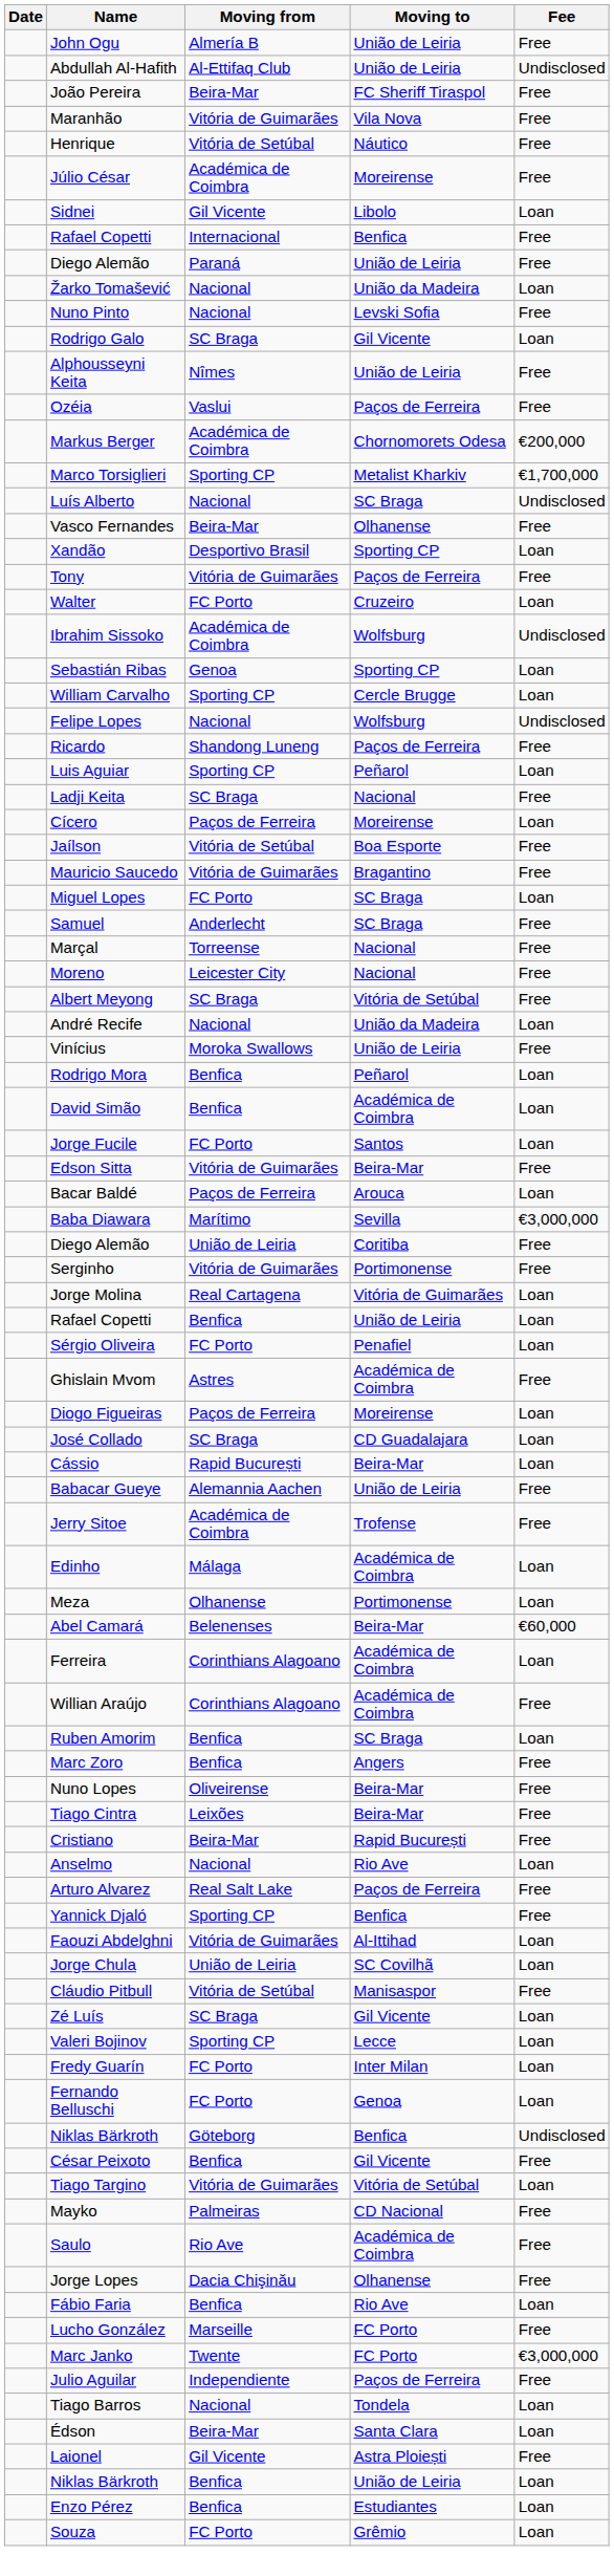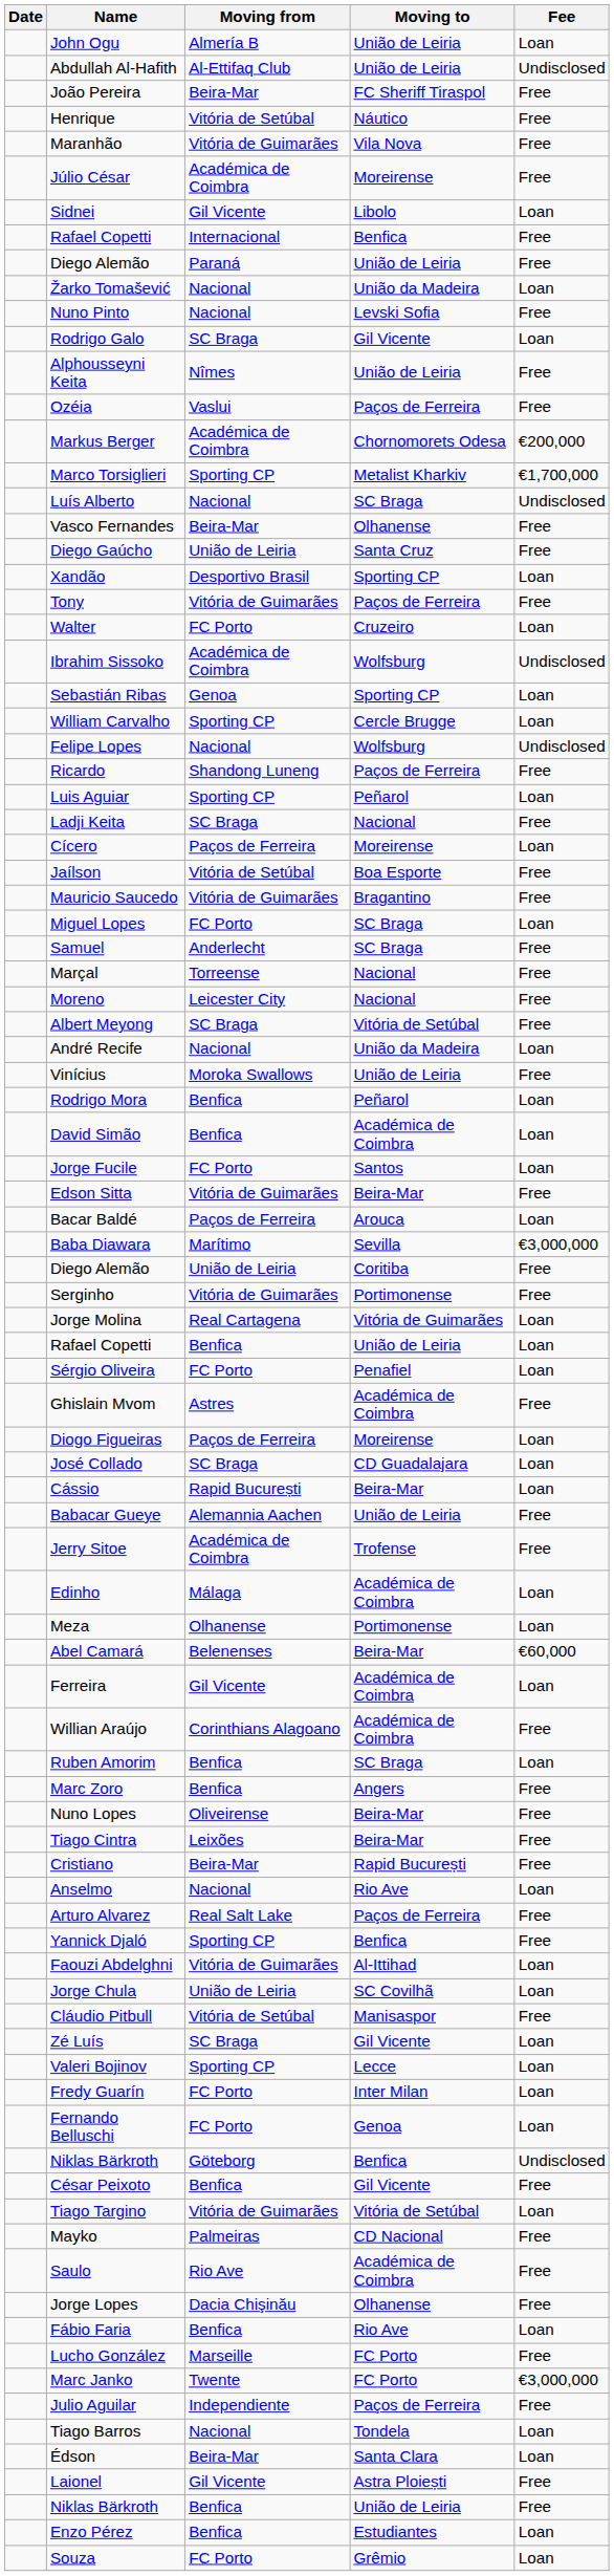 <table class="wikitable sortable">
 <tr>
 <th>Date</th>
 <th>Name</th>
 <th>Moving from</th>
 <th>Moving to</th>
 <th>Fee</th>
 </tr>
 <tr>
 <td><strong></strong></td>
 <td> <a href='#'>John Ogu</a></td>
 <td> <a href='#'>Almería B</a></td>
 <td> <a href='#'>União de Leiria</a></td>
-<td>Free</td>
+<td>Loan</td>
 </tr>
 <tr>
 <td><strong></strong></td>
 <td> Abdullah Al-Hafith</td>
 <td> <a href='#'>Al-Ettifaq Club</a></td>
 <td> <a href='#'>União de Leiria</a></td>
 <td>Undisclosed</td>
 </tr>
 <tr>
 <td><strong></strong></td>
 <td> João Pereira</td>
 <td> <a href='#'>Beira-Mar</a></td>
 <td> <a href='#'>FC Sheriff Tiraspol</a></td>
 <td>Free</td>
 </tr>
 <tr>
 <td><strong></strong></td>
-<td> Maranhão</td>
-<td> <a href='#'>Vitória de Guimarães</a></td>
-<td> <a href='#'>Vila Nova</a></td>
+<td> Henrique</td>
+<td> <a href='#'>Vitória de Setúbal</a></td>
+<td> <a href='#'>Náutico</a></td>
 <td>Free</td>
 </tr>
 <tr>
 <td><strong></strong></td>
-<td> Henrique</td>
-<td> <a href='#'>Vitória de Setúbal</a></td>
-<td> <a href='#'>Náutico</a></td>
+<td> Maranhão</td>
+<td> <a href='#'>Vitória de Guimarães</a></td>
+<td> <a href='#'>Vila Nova</a></td>
 <td>Free</td>
 </tr>
 <tr>
 <td><strong></strong></td>
 <td> <a href='#'>Júlio César</a></td>
 <td> <a href='#'>Académica de Coimbra</a></td>
 <td> <a href='#'>Moreirense</a></td>
 <td>Free</td>
 </tr>
 <tr>
 <td><strong></strong></td>
 <td> <a href='#'>Sidnei</a></td>
 <td> <a href='#'>Gil Vicente</a></td>
 <td> <a href='#'>Libolo</a></td>
 <td>Loan</td>
 </tr>
 <tr>
 <td><strong></strong></td>
 <td> <a href='#'>Rafael Copetti</a></td>
 <td> <a href='#'>Internacional</a></td>
 <td> <a href='#'>Benfica</a></td>
 <td>Free</td>
 </tr>
 <tr>
 <td><strong></strong></td>
 <td> Diego Alemão</td>
 <td> <a href='#'>Paraná</a></td>
 <td> <a href='#'>União de Leiria</a></td>
 <td>Free</td>
 </tr>
 <tr>
 <td><strong></strong></td>
 <td> <a href='#'>Žarko Tomašević</a></td>
 <td> <a href='#'>Nacional</a></td>
 <td> <a href='#'>União da Madeira</a></td>
 <td>Loan</td>
 </tr>
 <tr>
 <td><strong></strong></td>
 <td> <a href='#'>Nuno Pinto</a></td>
 <td> <a href='#'>Nacional</a></td>
 <td> <a href='#'>Levski Sofia</a></td>
 <td>Free</td>
 </tr>
 <tr>
 <td><strong></strong></td>
 <td> <a href='#'>Rodrigo Galo</a></td>
 <td> <a href='#'>SC Braga</a></td>
 <td> <a href='#'>Gil Vicente</a></td>
 <td>Loan</td>
 </tr>
 <tr>
 <td><strong></strong></td>
 <td> <a href='#'>Alphousseyni Keita</a></td>
 <td> <a href='#'>Nîmes</a></td>
 <td> <a href='#'>União de Leiria</a></td>
 <td>Free</td>
 </tr>
 <tr>
 <td><strong></strong></td>
 <td> <a href='#'>Ozéia</a></td>
 <td> <a href='#'>Vaslui</a></td>
 <td> <a href='#'>Paços de Ferreira</a></td>
 <td>Free</td>
 </tr>
 <tr>
 <td><strong></strong></td>
 <td> <a href='#'>Markus Berger</a></td>
 <td> <a href='#'>Académica de Coimbra</a></td>
 <td> <a href='#'>Chornomorets Odesa</a></td>
 <td>€200,000</td>
 </tr>
 <tr>
 <td><strong></strong></td>
 <td> <a href='#'>Marco Torsiglieri</a></td>
 <td> <a href='#'>Sporting CP</a></td>
 <td> <a href='#'>Metalist Kharkiv</a></td>
 <td>€1,700,000</td>
 </tr>
 <tr>
 <td><strong></strong></td>
 <td> <a href='#'>Luís Alberto</a></td>
 <td> <a href='#'>Nacional</a></td>
 <td> <a href='#'>SC Braga</a></td>
 <td>Undisclosed</td>
 </tr>
 <tr>
 <td><strong></strong></td>
 <td> Vasco Fernandes</td>
 <td> <a href='#'>Beira-Mar</a></td>
 <td> <a href='#'>Olhanense</a></td>
+<td>Free</td>
+</tr>
+<tr>
+<td><strong></strong></td>
+<td> <a href='#'>Diego Gaúcho</a></td>
+<td> <a href='#'>União de Leiria</a></td>
+<td> <a href='#'>Santa Cruz</a></td>
 <td>Free</td>
 </tr>
 <tr>
 <td><strong></strong></td>
 <td> <a href='#'>Xandão</a></td>
 <td> <a href='#'>Desportivo Brasil</a></td>
 <td> <a href='#'>Sporting CP</a></td>
 <td>Loan</td>
 </tr>
 <tr>
 <td><strong></strong></td>
 <td> <a href='#'>Tony</a></td>
 <td> <a href='#'>Vitória de Guimarães</a></td>
 <td> <a href='#'>Paços de Ferreira</a></td>
 <td>Free</td>
 </tr>
 <tr>
 <td><strong></strong></td>
 <td> <a href='#'>Walter</a></td>
 <td> <a href='#'>FC Porto</a></td>
 <td> <a href='#'>Cruzeiro</a></td>
 <td>Loan</td>
 </tr>
 <tr>
 <td><strong></strong></td>
 <td> <a href='#'>Ibrahim Sissoko</a></td>
 <td> <a href='#'>Académica de Coimbra</a></td>
 <td> <a href='#'>Wolfsburg</a></td>
 <td>Undisclosed</td>
 </tr>
 <tr>
 <td><strong></strong></td>
 <td> <a href='#'>Sebastián Ribas</a></td>
 <td> <a href='#'>Genoa</a></td>
 <td> <a href='#'>Sporting CP</a></td>
 <td>Loan</td>
 </tr>
 <tr>
 <td><strong></strong></td>
 <td> <a href='#'>William Carvalho</a></td>
 <td> <a href='#'>Sporting CP</a></td>
 <td> <a href='#'>Cercle Brugge</a></td>
 <td>Loan</td>
 </tr>
 <tr>
 <td><strong></strong></td>
 <td> <a href='#'>Felipe Lopes</a></td>
 <td> <a href='#'>Nacional</a></td>
 <td> <a href='#'>Wolfsburg</a></td>
 <td>Undisclosed</td>
 </tr>
 <tr>
 <td><strong></strong></td>
 <td> <a href='#'>Ricardo</a></td>
 <td> <a href='#'>Shandong Luneng</a></td>
 <td> <a href='#'>Paços de Ferreira</a></td>
 <td>Free</td>
 </tr>
 <tr>
 <td><strong></strong></td>
 <td> <a href='#'>Luis Aguiar</a></td>
 <td> <a href='#'>Sporting CP</a></td>
 <td> <a href='#'>Peñarol</a></td>
 <td>Loan</td>
 </tr>
 <tr>
 <td><strong></strong></td>
 <td> <a href='#'>Ladji Keita</a></td>
 <td> <a href='#'>SC Braga</a></td>
 <td> <a href='#'>Nacional</a></td>
 <td>Free</td>
 </tr>
 <tr>
 <td><strong></strong></td>
 <td> <a href='#'>Cícero</a></td>
 <td> <a href='#'>Paços de Ferreira</a></td>
 <td> <a href='#'>Moreirense</a></td>
 <td>Loan</td>
 </tr>
 <tr>
 <td><strong></strong></td>
 <td> <a href='#'>Jaílson</a></td>
 <td> <a href='#'>Vitória de Setúbal</a></td>
 <td> <a href='#'>Boa Esporte</a></td>
 <td>Free</td>
 </tr>
 <tr>
 <td><strong></strong></td>
 <td> <a href='#'>Mauricio Saucedo</a></td>
 <td> <a href='#'>Vitória de Guimarães</a></td>
 <td> <a href='#'>Bragantino</a></td>
 <td>Free</td>
 </tr>
 <tr>
 <td><strong></strong></td>
 <td> <a href='#'>Miguel Lopes</a></td>
 <td> <a href='#'>FC Porto</a></td>
 <td> <a href='#'>SC Braga</a></td>
 <td>Loan</td>
 </tr>
 <tr>
 <td><strong></strong></td>
 <td> <a href='#'>Samuel</a></td>
 <td> <a href='#'>Anderlecht</a></td>
 <td> <a href='#'>SC Braga</a></td>
 <td>Free</td>
 </tr>
 <tr>
 <td><strong></strong></td>
 <td> Marçal</td>
 <td> <a href='#'>Torreense</a></td>
 <td> <a href='#'>Nacional</a></td>
 <td>Free</td>
 </tr>
 <tr>
 <td><strong></strong></td>
 <td> <a href='#'>Moreno</a></td>
 <td> <a href='#'>Leicester City</a></td>
 <td> <a href='#'>Nacional</a></td>
 <td>Free</td>
 </tr>
 <tr>
 <td><strong></strong></td>
 <td> <a href='#'>Albert Meyong</a></td>
 <td> <a href='#'>SC Braga</a></td>
 <td> <a href='#'>Vitória de Setúbal</a></td>
 <td>Free</td>
 </tr>
 <tr>
 <td><strong></strong></td>
 <td> André Recife</td>
 <td> <a href='#'>Nacional</a></td>
 <td> <a href='#'>União da Madeira</a></td>
 <td>Loan</td>
 </tr>
 <tr>
 <td><strong></strong></td>
 <td> Vinícius</td>
 <td> <a href='#'>Moroka Swallows</a></td>
 <td> <a href='#'>União de Leiria</a></td>
 <td>Free</td>
 </tr>
 <tr>
 <td><strong></strong></td>
 <td> <a href='#'>Rodrigo Mora</a></td>
 <td> <a href='#'>Benfica</a></td>
 <td> <a href='#'>Peñarol</a></td>
 <td>Loan</td>
 </tr>
 <tr>
 <td><strong></strong></td>
 <td> <a href='#'>David Simão</a></td>
 <td> <a href='#'>Benfica</a></td>
 <td> <a href='#'>Académica de Coimbra</a></td>
 <td>Loan</td>
 </tr>
 <tr>
 <td><strong></strong></td>
 <td> <a href='#'>Jorge Fucile</a></td>
 <td> <a href='#'>FC Porto</a></td>
 <td> <a href='#'>Santos</a></td>
 <td>Loan</td>
 </tr>
 <tr>
 <td><strong></strong></td>
 <td> <a href='#'>Edson Sitta</a></td>
 <td> <a href='#'>Vitória de Guimarães</a></td>
 <td> <a href='#'>Beira-Mar</a></td>
 <td>Free</td>
 </tr>
 <tr>
 <td><strong></strong></td>
 <td> Bacar Baldé</td>
 <td> <a href='#'>Paços de Ferreira</a></td>
 <td> <a href='#'>Arouca</a></td>
 <td>Loan</td>
 </tr>
 <tr>
 <td><strong></strong></td>
 <td> <a href='#'>Baba Diawara</a></td>
 <td> <a href='#'>Marítimo</a></td>
 <td> <a href='#'>Sevilla</a></td>
 <td>€3,000,000</td>
 </tr>
 <tr>
 <td><strong></strong></td>
 <td> Diego Alemão</td>
 <td> <a href='#'>União de Leiria</a></td>
 <td> <a href='#'>Coritiba</a></td>
 <td>Free</td>
 </tr>
 <tr>
 <td><strong></strong></td>
 <td> Serginho</td>
 <td> <a href='#'>Vitória de Guimarães</a></td>
 <td> <a href='#'>Portimonense</a></td>
 <td>Free</td>
 </tr>
 <tr>
 <td><strong></strong></td>
 <td> Jorge Molina</td>
 <td> <a href='#'>Real Cartagena</a></td>
 <td> <a href='#'>Vitória de Guimarães</a></td>
 <td>Loan</td>
 </tr>
 <tr>
 <td><strong></strong></td>
 <td> Rafael Copetti</td>
 <td> <a href='#'>Benfica</a></td>
 <td> <a href='#'>União de Leiria</a></td>
 <td>Loan</td>
 </tr>
 <tr>
 <td><strong></strong></td>
 <td> <a href='#'>Sérgio Oliveira</a></td>
 <td> <a href='#'>FC Porto</a></td>
 <td> <a href='#'>Penafiel</a></td>
 <td>Loan</td>
 </tr>
 <tr>
 <td><strong></strong></td>
 <td> Ghislain Mvom</td>
 <td> <a href='#'>Astres</a></td>
 <td> <a href='#'>Académica de Coimbra</a></td>
 <td>Free</td>
 </tr>
 <tr>
 <td><strong></strong></td>
 <td> <a href='#'>Diogo Figueiras</a></td>
 <td> <a href='#'>Paços de Ferreira</a></td>
 <td> <a href='#'>Moreirense</a></td>
 <td>Loan</td>
 </tr>
 <tr>
 <td><strong></strong></td>
 <td> <a href='#'>José Collado</a></td>
 <td> <a href='#'>SC Braga</a></td>
 <td> <a href='#'>CD Guadalajara</a></td>
 <td>Loan</td>
 </tr>
 <tr>
 <td><strong></strong></td>
 <td> <a href='#'>Cássio</a></td>
 <td> <a href='#'>Rapid București</a></td>
 <td> <a href='#'>Beira-Mar</a></td>
 <td>Loan</td>
 </tr>
 <tr>
 <td><strong></strong></td>
 <td> <a href='#'>Babacar Gueye</a></td>
 <td> <a href='#'>Alemannia Aachen</a></td>
 <td> <a href='#'>União de Leiria</a></td>
 <td>Free</td>
 </tr>
 <tr>
 <td><strong></strong></td>
 <td> <a href='#'>Jerry Sitoe</a></td>
 <td> <a href='#'>Académica de Coimbra</a></td>
 <td> <a href='#'>Trofense</a></td>
 <td>Free</td>
 </tr>
 <tr>
 <td><strong></strong></td>
 <td> <a href='#'>Edinho</a></td>
 <td> <a href='#'>Málaga</a></td>
 <td> <a href='#'>Académica de Coimbra</a></td>
 <td>Loan</td>
 </tr>
 <tr>
 <td><strong></strong></td>
 <td> Meza</td>
 <td> <a href='#'>Olhanense</a></td>
 <td> <a href='#'>Portimonense</a></td>
 <td>Loan</td>
 </tr>
 <tr>
 <td><strong></strong></td>
 <td> <a href='#'>Abel Camará</a></td>
 <td> <a href='#'>Belenenses</a></td>
 <td> <a href='#'>Beira-Mar</a></td>
 <td>€60,000</td>
 </tr>
 <tr>
 <td><strong></strong></td>
 <td> Ferreira</td>
-<td> <a href='#'>Corinthians Alagoano</a></td>
+<td> <a href='#'>Gil Vicente</a></td>
 <td> <a href='#'>Académica de Coimbra</a></td>
 <td>Loan</td>
 </tr>
 <tr>
 <td><strong></strong></td>
 <td> Willian Araújo</td>
 <td> <a href='#'>Corinthians Alagoano</a></td>
 <td> <a href='#'>Académica de Coimbra</a></td>
 <td>Free</td>
 </tr>
 <tr>
 <td><strong></strong></td>
 <td> <a href='#'>Ruben Amorim</a></td>
 <td> <a href='#'>Benfica</a></td>
 <td> <a href='#'>SC Braga</a></td>
 <td>Loan</td>
 </tr>
 <tr>
 <td><strong></strong></td>
 <td> <a href='#'>Marc Zoro</a></td>
 <td> <a href='#'>Benfica</a></td>
 <td> <a href='#'>Angers</a></td>
 <td>Free</td>
 </tr>
 <tr>
 <td><strong></strong></td>
 <td> Nuno Lopes</td>
 <td> <a href='#'>Oliveirense</a></td>
 <td> <a href='#'>Beira-Mar</a></td>
 <td>Free</td>
 </tr>
 <tr>
 <td><strong></strong></td>
 <td> <a href='#'>Tiago Cintra</a></td>
 <td> <a href='#'>Leixões</a></td>
 <td> <a href='#'>Beira-Mar</a></td>
 <td>Free</td>
 </tr>
 <tr>
 <td><strong></strong></td>
 <td> <a href='#'>Cristiano</a></td>
 <td> <a href='#'>Beira-Mar</a></td>
 <td> <a href='#'>Rapid București</a></td>
 <td>Free</td>
 </tr>
 <tr>
 <td><strong></strong></td>
 <td> <a href='#'>Anselmo</a></td>
 <td> <a href='#'>Nacional</a></td>
 <td> <a href='#'>Rio Ave</a></td>
 <td>Loan</td>
 </tr>
 <tr>
 <td><strong></strong></td>
 <td> <a href='#'>Arturo Alvarez</a></td>
 <td> <a href='#'>Real Salt Lake</a></td>
 <td> <a href='#'>Paços de Ferreira</a></td>
 <td>Free</td>
 </tr>
 <tr>
 <td><strong></strong></td>
 <td> <a href='#'>Yannick Djaló</a></td>
 <td> <a href='#'>Sporting CP</a></td>
 <td> <a href='#'>Benfica</a></td>
 <td>Free</td>
 </tr>
 <tr>
 <td><strong></strong></td>
 <td> <a href='#'>Faouzi Abdelghni</a></td>
 <td> <a href='#'>Vitória de Guimarães</a></td>
 <td> <a href='#'>Al-Ittihad</a></td>
 <td>Loan</td>
 </tr>
 <tr>
 <td><strong></strong></td>
 <td> <a href='#'>Jorge Chula</a></td>
 <td> <a href='#'>União de Leiria</a></td>
 <td> <a href='#'>SC Covilhã</a></td>
 <td>Loan</td>
 </tr>
 <tr>
 <td><strong></strong></td>
 <td> <a href='#'>Cláudio Pitbull</a></td>
 <td> <a href='#'>Vitória de Setúbal</a></td>
 <td> <a href='#'>Manisaspor</a></td>
 <td>Free</td>
 </tr>
 <tr>
 <td><strong></strong></td>
 <td> <a href='#'>Zé Luís</a></td>
 <td> <a href='#'>SC Braga</a></td>
 <td> <a href='#'>Gil Vicente</a></td>
 <td>Loan</td>
 </tr>
 <tr>
 <td><strong></strong></td>
 <td> <a href='#'>Valeri Bojinov</a></td>
 <td> <a href='#'>Sporting CP</a></td>
 <td> <a href='#'>Lecce</a></td>
 <td>Loan</td>
 </tr>
 <tr>
 <td><strong></strong></td>
 <td> <a href='#'>Fredy Guarín</a></td>
 <td> <a href='#'>FC Porto</a></td>
 <td> <a href='#'>Inter Milan</a></td>
 <td>Loan</td>
 </tr>
 <tr>
 <td><strong></strong></td>
 <td> <a href='#'>Fernando Belluschi</a></td>
 <td> <a href='#'>FC Porto</a></td>
 <td> <a href='#'>Genoa</a></td>
 <td>Loan</td>
 </tr>
 <tr>
 <td><strong></strong></td>
 <td> <a href='#'>Niklas Bärkroth</a></td>
 <td> <a href='#'>Göteborg</a></td>
 <td> <a href='#'>Benfica</a></td>
 <td>Undisclosed</td>
 </tr>
 <tr>
 <td><strong></strong></td>
 <td> <a href='#'>César Peixoto</a></td>
 <td> <a href='#'>Benfica</a></td>
 <td> <a href='#'>Gil Vicente</a></td>
 <td>Free</td>
 </tr>
 <tr>
 <td><strong></strong></td>
 <td> <a href='#'>Tiago Targino</a></td>
 <td> <a href='#'>Vitória de Guimarães</a></td>
 <td> <a href='#'>Vitória de Setúbal</a></td>
 <td>Loan</td>
 </tr>
 <tr>
 <td><strong></strong></td>
 <td> Mayko</td>
 <td> <a href='#'>Palmeiras</a></td>
 <td> <a href='#'>CD Nacional</a></td>
 <td>Free</td>
 </tr>
 <tr>
 <td><strong></strong></td>
 <td> <a href='#'>Saulo</a></td>
 <td> <a href='#'>Rio Ave</a></td>
 <td> <a href='#'>Académica de Coimbra</a></td>
 <td>Free</td>
 </tr>
 <tr>
 <td><strong></strong></td>
 <td> Jorge Lopes</td>
 <td> <a href='#'>Dacia Chişinău</a></td>
 <td> <a href='#'>Olhanense</a></td>
 <td>Free</td>
 </tr>
 <tr>
 <td><strong></strong></td>
 <td> <a href='#'>Fábio Faria</a></td>
 <td> <a href='#'>Benfica</a></td>
 <td> <a href='#'>Rio Ave</a></td>
 <td>Loan</td>
 </tr>
 <tr>
 <td><strong></strong></td>
 <td> <a href='#'>Lucho González</a></td>
 <td> <a href='#'>Marseille</a></td>
 <td> <a href='#'>FC Porto</a></td>
 <td>Free</td>
 </tr>
 <tr>
 <td><strong></strong></td>
 <td> <a href='#'>Marc Janko</a></td>
 <td> <a href='#'>Twente</a></td>
 <td> <a href='#'>FC Porto</a></td>
 <td>€3,000,000</td>
 </tr>
 <tr>
 <td><strong></strong></td>
 <td> <a href='#'>Julio Aguilar</a></td>
 <td> <a href='#'>Independiente</a></td>
 <td> <a href='#'>Paços de Ferreira</a></td>
 <td>Free</td>
 </tr>
 <tr>
 <td><strong></strong></td>
 <td> Tiago Barros</td>
 <td> <a href='#'>Nacional</a></td>
 <td> <a href='#'>Tondela</a></td>
 <td>Loan</td>
 </tr>
 <tr>
 <td><strong></strong></td>
 <td> Édson</td>
 <td> <a href='#'>Beira-Mar</a></td>
 <td> <a href='#'>Santa Clara</a></td>
 <td>Loan</td>
 </tr>
 <tr>
 <td><strong></strong></td>
 <td> <a href='#'>Laionel</a></td>
 <td> <a href='#'>Gil Vicente</a></td>
 <td> <a href='#'>Astra Ploiești</a></td>
 <td>Free</td>
 </tr>
 <tr>
 <td><strong></strong></td>
 <td> <a href='#'>Niklas Bärkroth</a></td>
 <td> <a href='#'>Benfica</a></td>
 <td> <a href='#'>União de Leiria</a></td>
-<td>Loan</td>
+<td>Free</td>
 </tr>
 <tr>
 <td><strong></strong></td>
 <td> <a href='#'>Enzo Pérez</a></td>
 <td> <a href='#'>Benfica</a></td>
 <td> <a href='#'>Estudiantes</a></td>
 <td>Loan</td>
 </tr>
 <tr>
 <td><strong></strong></td>
 <td> <a href='#'>Souza</a></td>
 <td> <a href='#'>FC Porto</a></td>
 <td> <a href='#'>Grêmio</a></td>
 <td>Loan </td>
 </tr>
 </table>
